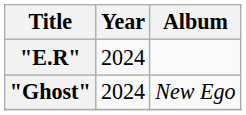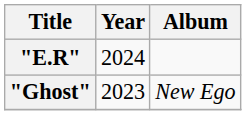 <table class="wikitable plainrowheaders" style="text-align:center">
 <tr>
 <th scope="col">Title</th>
 <th scope="col">Year</th>
 <th scope="col">Album</th>
 </tr>
 <tr>
 <th scope="row">"E.R" </th>
 <td>2024</td>
 <td></td>
 </tr>
 <tr>
 <th scope="row">"Ghost"</th>
-<td>2024</td>
+<td>2023</td>
 <td><em>New Ego</em></td>
 </tr>
 <tr>
 </tr>
 </table>
